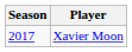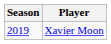 <table class="wikitable">
 <tr>
 <th>Season</th>
 <th>Player</th>
 </tr>
 <tr>
-<td><a href='#'>2017</a></td>
+<td><a href='#'>2019</a></td>
 <td><a href='#'>Xavier Moon</a></td>
 </tr>
 </table>
